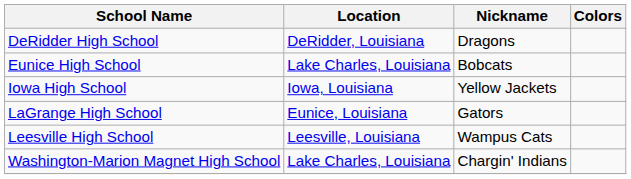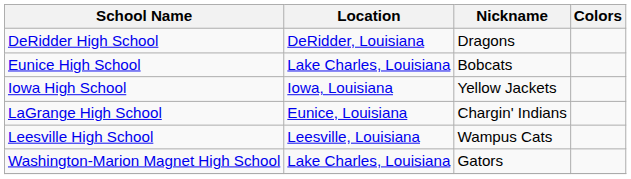 <table class="wikitable">
 <tr>
 <th>School Name</th>
 <th>Location</th>
 <th>Nickname</th>
 <th>Colors</th>
 </tr>
 <tr>
 <td><a href='#'>DeRidder High School</a></td>
 <td><a href='#'>DeRidder, Louisiana</a></td>
 <td>Dragons</td>
 <td> </td>
 </tr>
 <tr>
 <td><a href='#'>Eunice High School</a></td>
 <td><a href='#'>Lake Charles, Louisiana</a></td>
 <td>Bobcats</td>
 <td>  </td>
 </tr>
 <tr>
 <td><a href='#'>Iowa High School</a></td>
 <td><a href='#'>Iowa, Louisiana</a></td>
 <td>Yellow Jackets</td>
 <td> </td>
 </tr>
 <tr>
 <td><a href='#'>LaGrange High School</a></td>
 <td><a href='#'>Eunice, Louisiana</a></td>
-<td>Gators</td>
+<td>Chargin' Indians</td>
 <td> </td>
 </tr>
 <tr>
 <td><a href='#'>Leesville High School</a></td>
 <td><a href='#'>Leesville, Louisiana</a></td>
 <td>Wampus Cats</td>
 <td> </td>
 </tr>
 <tr>
 <td><a href='#'>Washington-Marion Magnet High School</a></td>
 <td><a href='#'>Lake Charles, Louisiana</a></td>
-<td>Chargin' Indians</td>
+<td>Gators</td>
 <td>  </td>
 </tr>
 <tr>
 </tr>
 </table>
